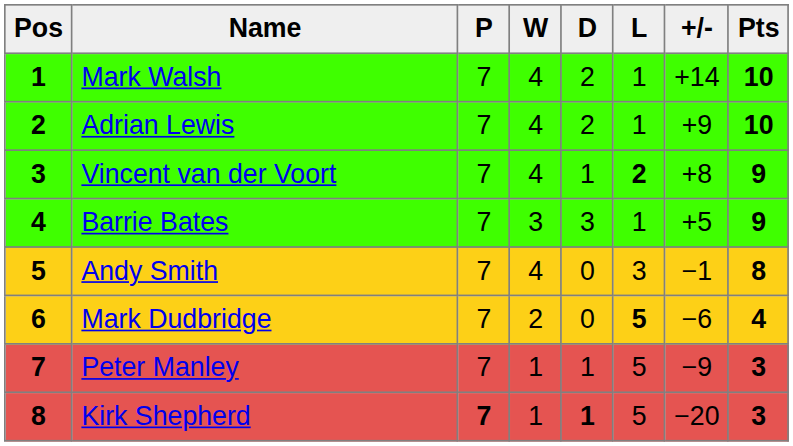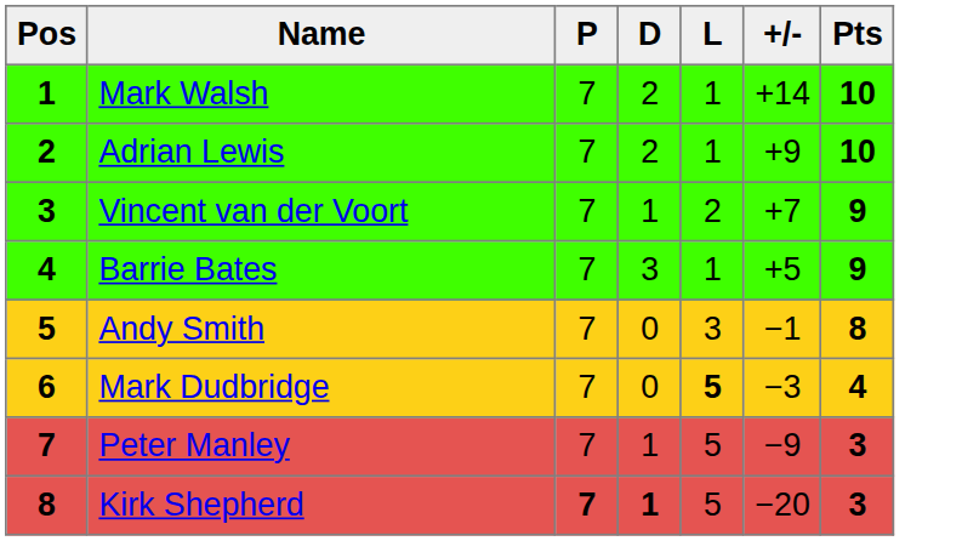 <table style=border-collapse:collapse border=1 cellspacing=0 cellpadding=5>
 <tr align=center bgcolor=#efefef>
 <th width=20>Pos</th>
 <th width=220>Name</th>
 <th width=20>P</th>
-<th width=20>W</th>
 <th width=20>D</th>
 <th width=20>L</th>
 <th width=20>+/-</th>
 <th width=20>Pts</th>
 </tr>
 <tr align=center bgcolor="#3FFF00">
 <td><strong>1</strong></td>
 <td align="left"> <a href='#'>Mark Walsh</a></td>
 <td>7</td>
-<td>4</td>
 <td>2</td>
 <td>1</td>
 <td>+14</td>
 <td><strong>10</strong></td>
 </tr>
 <tr align=center bgcolor="#3FFF00">
 <td><strong>2</strong></td>
 <td align="left"> <a href='#'>Adrian Lewis</a></td>
 <td>7</td>
-<td>4</td>
 <td>2</td>
 <td>1</td>
 <td>+9</td>
 <td><strong>10</strong></td>
 </tr>
 <tr align=center bgcolor="#3FFF00">
 <td><strong>3</strong></td>
 <td align="left"> <a href='#'>Vincent van der Voort</a></td>
 <td>7</td>
-<td>4</td>
 <td>1</td>
-<td><strong>2</strong></td>
-<td>+8</td>
+<td>2</td>
+<td>+7</td>
 <td><strong>9</strong></td>
 </tr>
 <tr align=center bgcolor="#3FFF00">
 <td><strong>4</strong></td>
 <td align="left"> <a href='#'>Barrie Bates</a></td>
 <td>7</td>
-<td>3</td>
 <td>3</td>
 <td>1</td>
 <td>+5</td>
 <td><strong>9</strong></td>
 </tr>
 <tr align=center bgcolor="#FDD017">
 <td><strong>5</strong></td>
 <td align="left"> <a href='#'>Andy Smith</a></td>
 <td>7</td>
-<td>4</td>
 <td>0</td>
 <td>3</td>
 <td>−1</td>
 <td><strong>8</strong></td>
 </tr>
 <tr align=center bgcolor="#FDD017">
 <td><strong>6</strong></td>
 <td align="left"> <a href='#'>Mark Dudbridge</a></td>
 <td>7</td>
-<td>2</td>
 <td>0</td>
 <td><strong>5</strong></td>
-<td>−6</td>
+<td>−3</td>
 <td><strong>4</strong></td>
 </tr>
 <tr align=center bgcolor="#E55451">
 <td><strong>7</strong></td>
 <td align="left"> <a href='#'>Peter Manley</a></td>
 <td>7</td>
-<td>1</td>
 <td>1</td>
 <td>5</td>
 <td>−9</td>
 <td><strong>3</strong></td>
 </tr>
 <tr align=center bgcolor="#E55451">
 <td><strong>8</strong></td>
 <td align="left"> <a href='#'>Kirk Shepherd</a></td>
 <td><strong>7</strong></td>
-<td>1</td>
 <td><strong>1</strong></td>
 <td>5</td>
 <td>−20</td>
 <td><strong>3</strong></td>
 </tr>
 </table>
